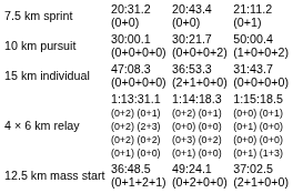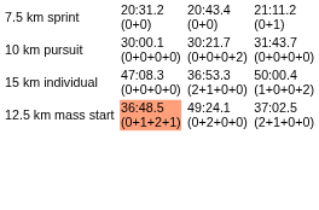 <table>
 <tr>
 <td>7.5 km sprint<br></td>
 <td></td>
 <td>20:31.2<br>(0+0)</td>
 <td></td>
 <td>20:43.4<br>(0+0)</td>
 <td></td>
 <td>21:11.2<br>(0+1)</td>
 </tr>
 <tr>
 <td>10 km pursuit<br></td>
 <td></td>
 <td>30:00.1<br>(0+0+0+0)</td>
 <td></td>
 <td>30:21.7<br>(0+0+0+2)</td>
 <td></td>
-<td>50:00.4<br>(1+0+0+2)</td>
+<td>31:43.7<br>(0+0+0+0)</td>
 </tr>
 <tr>
 <td>15 km individual<br></td>
 <td></td>
 <td>47:08.3<br>(0+0+0+0)</td>
 <td></td>
 <td>36:53.3<br>(2+1+0+0)</td>
 <td></td>
-<td>31:43.7<br>(0+0+0+0)</td>
-</tr>
-<tr>
-<td>4 × 6 km relay<br></td>
-<td></td>
-<td>1:13:31.1<br><small>(0+2) (0+1)<br>(0+2) (2+3)<br>(0+2) (0+2)<br>(0+1) (0+0)</small></td>
-<td></td>
-<td>1:14:18.3<br><small>(0+2) (0+1)<br>(0+0) (0+0)<br>(0+3) (0+2)<br>(0+1) (0+0)</small></td>
-<td></td>
-<td>1:15:18.5<br><small>(0+0) (0+1)<br>(0+1) (0+0)<br>(0+0) (0+0)<br>(0+1) (1+3)</small></td>
+<td>50:00.4<br>(1+0+0+2)</td>
 </tr>
 <tr>
 <td>12.5 km mass start<br></td>
 <td></td>
-<td>36:48.5<br>(0+1+2+1)</td>
+<td style="background: lightsalmon;">36:48.5<br>(0+1+2+1)</td>
 <td></td>
 <td>49:24.1<br>(0+2+0+0)</td>
 <td></td>
 <td>37:02.5<br>(2+1+0+0)</td>
 </tr>
 </table>
